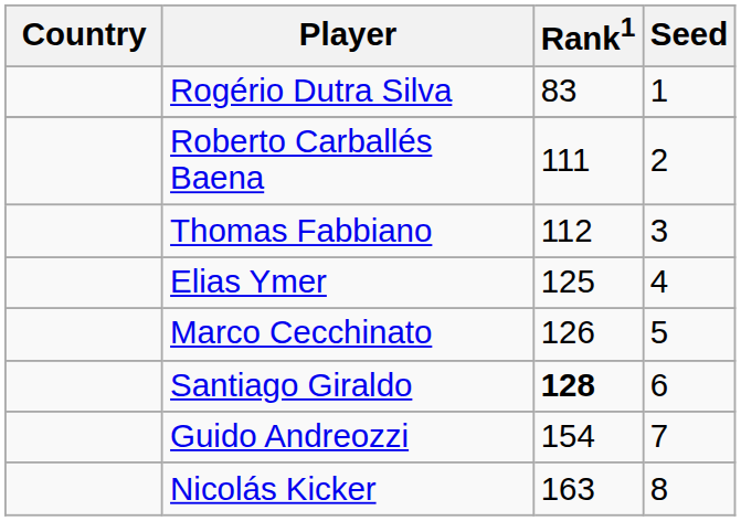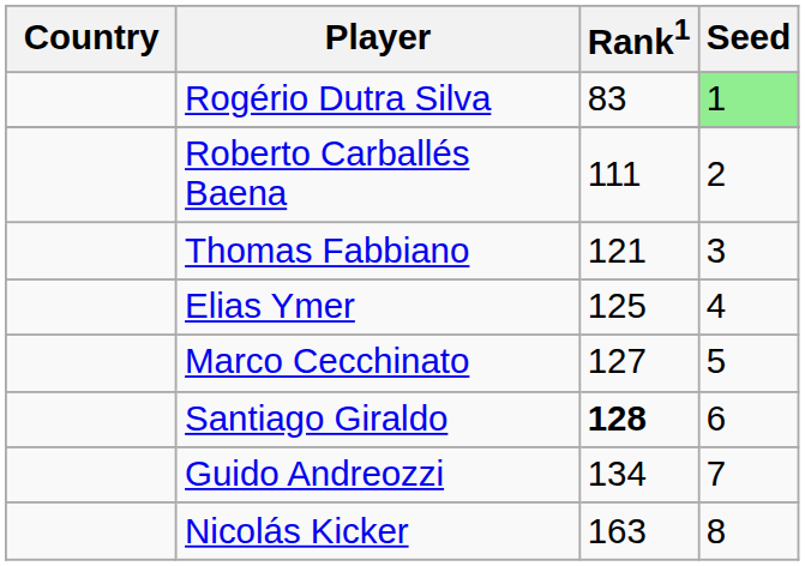 <table class="sortable wikitable">
 <tr>
 <th width="70">Country</th>
 <th width="175">Player</th>
 <th>Rank<sup>1</sup></th>
 <th>Seed</th>
 </tr>
 <tr>
 <td></td>
 <td><a href='#'>Rogério Dutra Silva</a></td>
 <td>83</td>
-<td>1</td>
+<td style="background: lightgreen;">1</td>
 </tr>
 <tr>
 </tr>
 <tr>
 <td></td>
 <td><a href='#'>Roberto Carballés Baena</a></td>
 <td>111</td>
 <td>2</td>
 </tr>
 <tr>
 <td></td>
 <td><a href='#'>Thomas Fabbiano</a></td>
-<td>112</td>
+<td>121</td>
 <td>3</td>
 </tr>
 <tr>
 <td></td>
 <td><a href='#'>Elias Ymer</a></td>
 <td>125</td>
 <td>4</td>
 </tr>
 <tr>
 <td></td>
 <td><a href='#'>Marco Cecchinato</a></td>
-<td>126</td>
+<td>127</td>
 <td>5</td>
 </tr>
 <tr>
 <td></td>
 <td><a href='#'>Santiago Giraldo</a></td>
 <td><strong>128</strong></td>
 <td>6</td>
 </tr>
 <tr>
 <td></td>
 <td><a href='#'>Guido Andreozzi</a></td>
-<td>154</td>
+<td>134</td>
 <td>7</td>
 </tr>
 <tr>
 <td></td>
 <td><a href='#'>Nicolás Kicker</a></td>
 <td>163</td>
 <td>8</td>
 </tr>
 </table>
